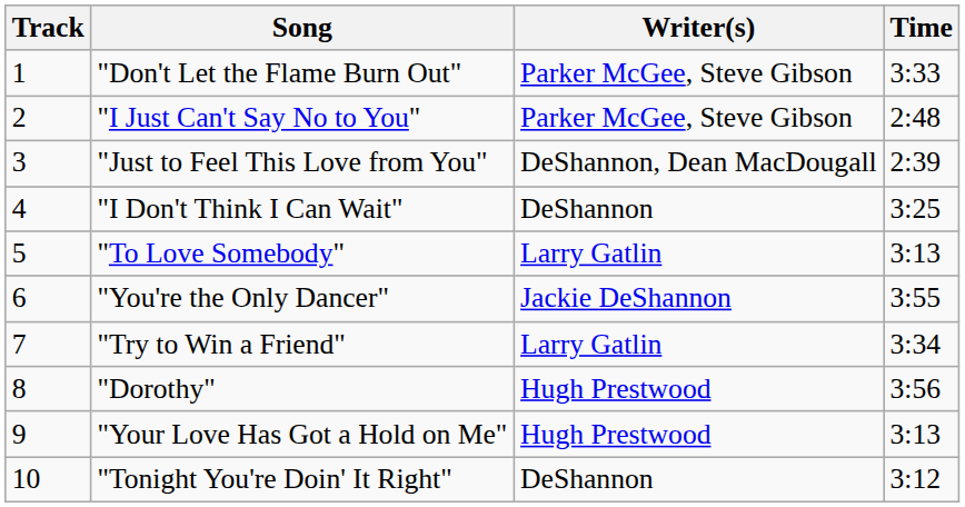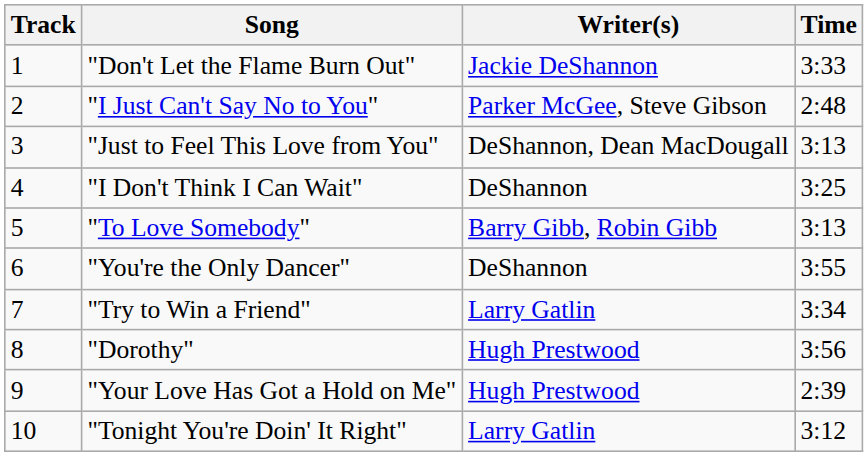 <table class="wikitable">
 <tr>
 <th>Track</th>
 <th>Song</th>
 <th>Writer(s)</th>
 <th>Time</th>
 </tr>
 <tr>
 <td>1</td>
 <td>"Don't Let the Flame Burn Out"</td>
-<td><a href='#'>Parker McGee</a>, Steve Gibson</td>
+<td><a href='#'>Jackie DeShannon</a></td>
 <td>3:33</td>
 </tr>
 <tr>
 <td>2</td>
 <td>"<a href='#'>I Just Can't Say No to You</a>"</td>
 <td><a href='#'>Parker McGee</a>, Steve Gibson</td>
 <td>2:48</td>
 </tr>
 <tr>
 <td>3</td>
 <td>"Just to Feel This Love from You"</td>
 <td>DeShannon, Dean MacDougall</td>
-<td>2:39</td>
+<td>3:13</td>
 </tr>
 <tr>
 <td>4</td>
 <td>"I Don't Think I Can Wait"</td>
 <td>DeShannon</td>
 <td>3:25</td>
 </tr>
 <tr>
 <td>5</td>
 <td>"<a href='#'>To Love Somebody</a>"</td>
-<td><a href='#'>Larry Gatlin</a></td>
+<td><a href='#'>Barry Gibb</a>, <a href='#'>Robin Gibb</a></td>
 <td>3:13</td>
 </tr>
 <tr>
 <td>6</td>
 <td>"You're the Only Dancer"</td>
-<td><a href='#'>Jackie DeShannon</a></td>
+<td>DeShannon</td>
 <td>3:55</td>
 </tr>
 <tr>
 <td>7</td>
 <td>"Try to Win a Friend"</td>
 <td><a href='#'>Larry Gatlin</a></td>
 <td>3:34</td>
 </tr>
 <tr>
 <td>8</td>
 <td>"Dorothy"</td>
 <td><a href='#'>Hugh Prestwood</a></td>
 <td>3:56</td>
 </tr>
 <tr>
 <td>9</td>
 <td>"Your Love Has Got a Hold on Me"</td>
 <td><a href='#'>Hugh Prestwood</a></td>
-<td>3:13</td>
+<td>2:39</td>
 </tr>
 <tr>
 <td>10</td>
 <td>"Tonight You're Doin' It Right"</td>
-<td>DeShannon</td>
+<td><a href='#'>Larry Gatlin</a></td>
 <td>3:12</td>
 </tr>
 </table>
